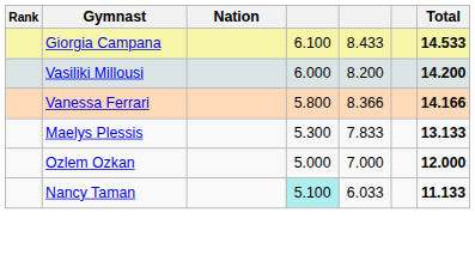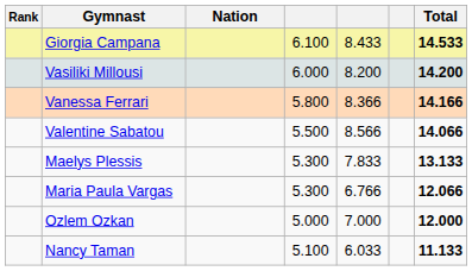 <table class="wikitable sortable" style="text-align:center;">
 <tr>
 <th scope="col"  style="width:15px;"><small>Rank</small></th>
 <th scope="col"  style="width:150px;">Gymnast</th>
 <th scope="col"  style="width:100px;">Nation</th>
 <th scope="col"  style="width:50px;"><small></small></th>
 <th scope="col"  style="width:50px;"><small></small></th>
 <th scope="col"  style="width:20px;"><small></small></th>
 <th scope="col"  style="width:50px;">Total</th>
 </tr>
 <tr style="background:#F7F6A8;">
 <td scope=row style="text-align:center"></td>
 <td style="height:25px; text-align:left;"><a href='#'>Giorgia Campana</a></td>
 <td style="text-align:left;"><small></small></td>
 <td>6.100</td>
 <td>8.433</td>
 <td></td>
 <td><strong>14.533</strong></td>
 </tr>
 <tr style="background:#DCE5E5;">
 <td scope=row style="text-align:center"></td>
 <td style="height:25px; text-align:left;"><a href='#'>Vasiliki Millousi</a></td>
 <td style="text-align:left;"><small></small></td>
 <td>6.000</td>
 <td>8.200</td>
 <td></td>
 <td><strong>14.200</strong></td>
 </tr>
 <tr style="background:#FFDAB9;">
 <td scope=row style="text-align:center"></td>
 <td style="height:25px; text-align:left;"><a href='#'>Vanessa Ferrari</a></td>
 <td style="text-align:left;"><small></small></td>
 <td>5.800</td>
 <td>8.366</td>
 <td></td>
 <td><strong>14.166</strong></td>
 </tr>
 <tr>
 <td scope=row style="text-align:center"></td>
+<td style="height:25px; text-align:left;"><a href='#'>Valentine Sabatou</a></td>
+<td style="text-align:left;"><small></small></td>
+<td>5.500</td>
+<td>8.566</td>
+<td></td>
+<td><strong>14.066</strong></td>
+</tr>
+<tr>
+<td scope=row style="text-align:center"></td>
 <td style="height:25px; text-align:left;"><a href='#'>Maelys Plessis</a></td>
 <td style="text-align:left;"><small></small></td>
 <td>5.300</td>
 <td>7.833</td>
 <td></td>
 <td><strong>13.133</strong></td>
+</tr>
+<tr>
+<td scope=row style="text-align:center"></td>
+<td style="height:25px; text-align:left;"><a href='#'>Maria Paula Vargas</a></td>
+<td style="text-align:left;"><small></small></td>
+<td>5.300</td>
+<td>6.766</td>
+<td></td>
+<td><strong>12.066</strong></td>
 </tr>
 <tr>
 <td scope=row style="text-align:center"></td>
 <td style="height:25px; text-align:left;"><a href='#'>Ozlem Ozkan</a></td>
 <td style="text-align:left;"><small></small></td>
 <td>5.000</td>
 <td>7.000</td>
 <td></td>
 <td><strong>12.000</strong></td>
 </tr>
 <tr>
 <td scope=row style="text-align:center"></td>
 <td style="height:25px; text-align:left;"><a href='#'>Nancy Taman</a></td>
 <td style="text-align:left;"><small></small></td>
-<td style="background: paleturquoise;">5.100</td>
+<td>5.100</td>
 <td>6.033</td>
 <td></td>
 <td><strong>11.133</strong></td>
 </tr>
 </table>
